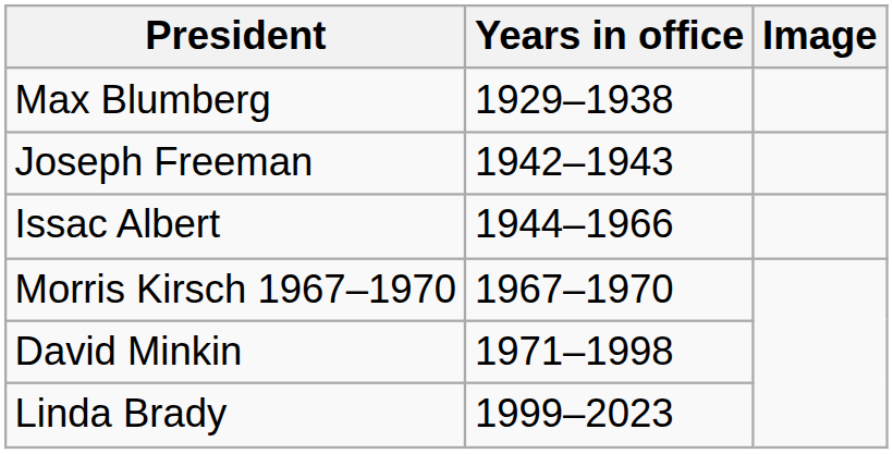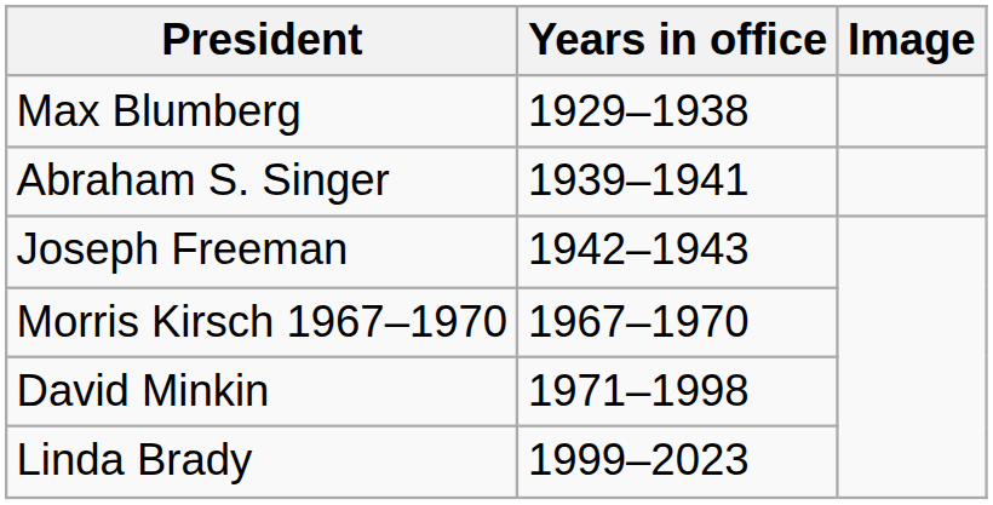 <table class="wikitable">
 <tr>
 <th>President</th>
 <th>Years in office</th>
 <th>Image</th>
 </tr>
 <tr>
 <td>Max Blumberg</td>
 <td>1929–1938</td>
 <td></td>
 </tr>
 <tr>
+<td>Abraham S. Singer</td>
+<td>1939–1941</td>
+<td></td>
+</tr>
+<tr>
 <td>Joseph Freeman</td>
 <td>1942–1943</td>
-</tr>
-<tr>
-<td>Issac Albert</td>
-<td>1944–1966</td>
-<td></td>
 </tr>
 <tr>
 <td>Morris Kirsch 1967–1970</td>
 <td>1967–1970</td>
 </tr>
 <tr>
 <td>David Minkin</td>
 <td>1971–1998</td>
 </tr>
 <tr>
 <td>Linda Brady</td>
 <td>1999–2023</td>
 </tr>
 </table>
